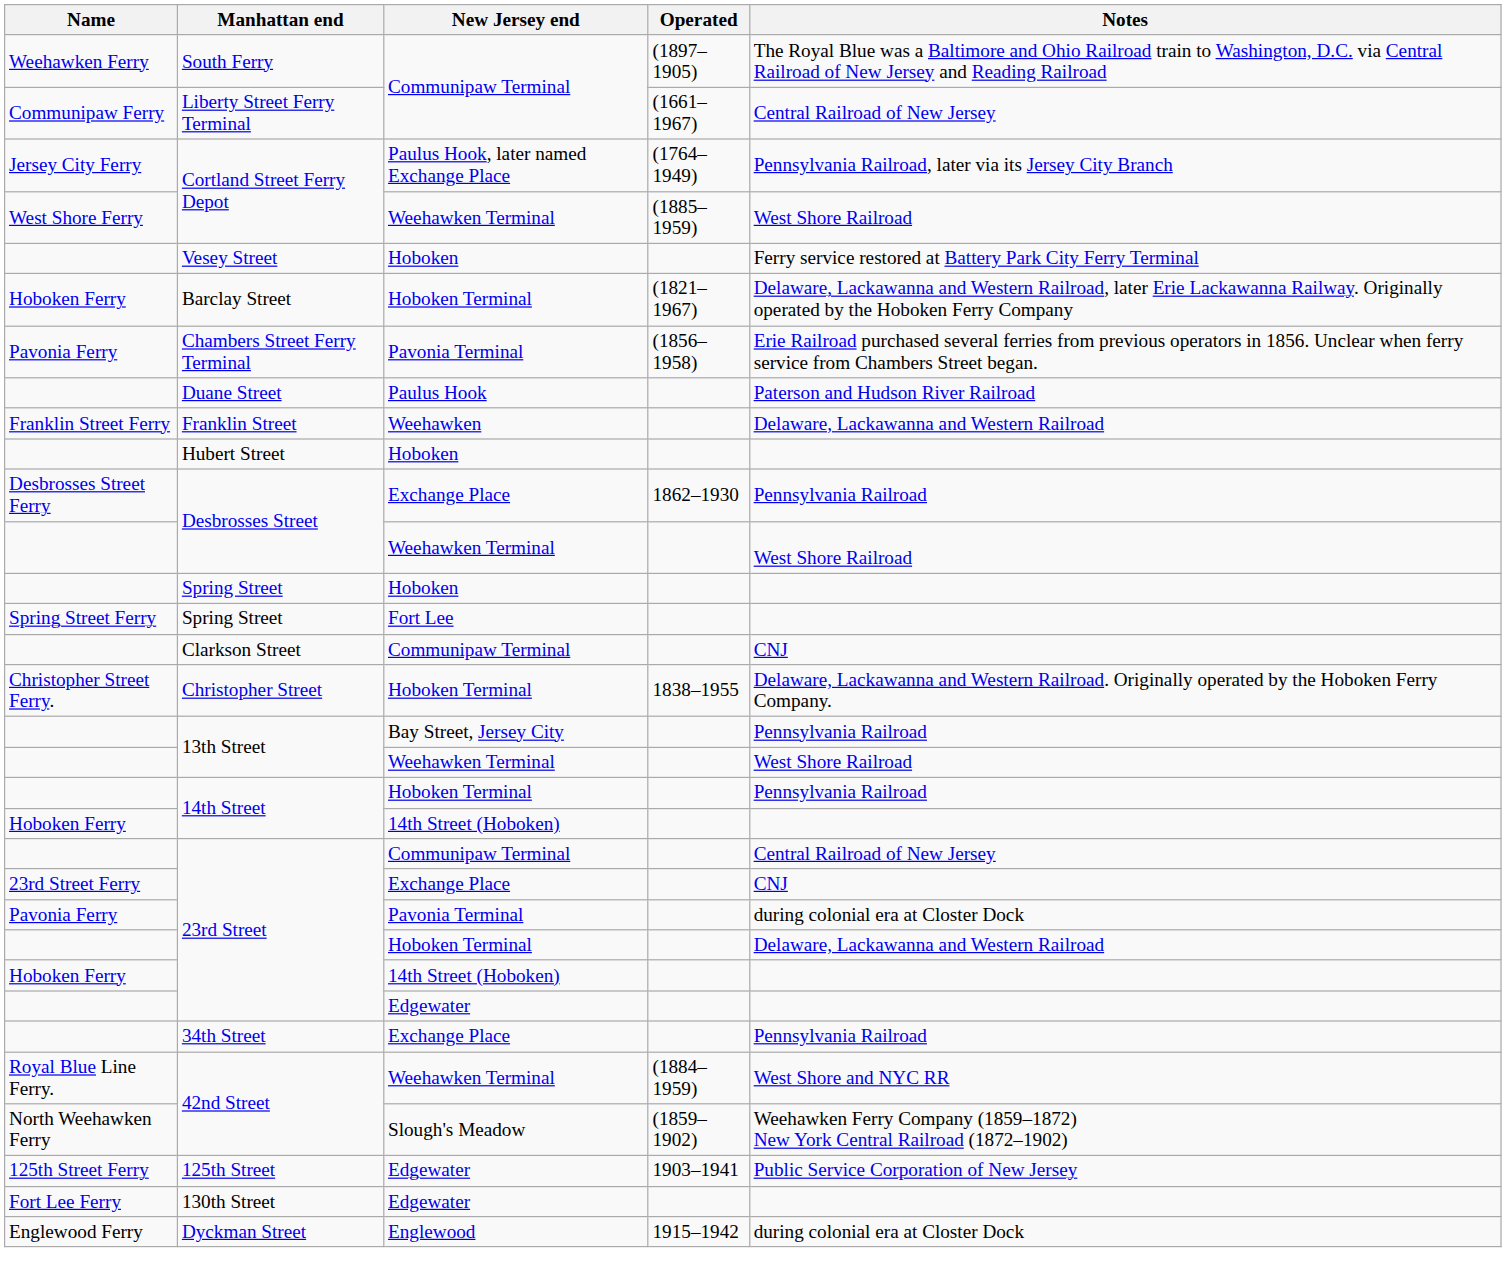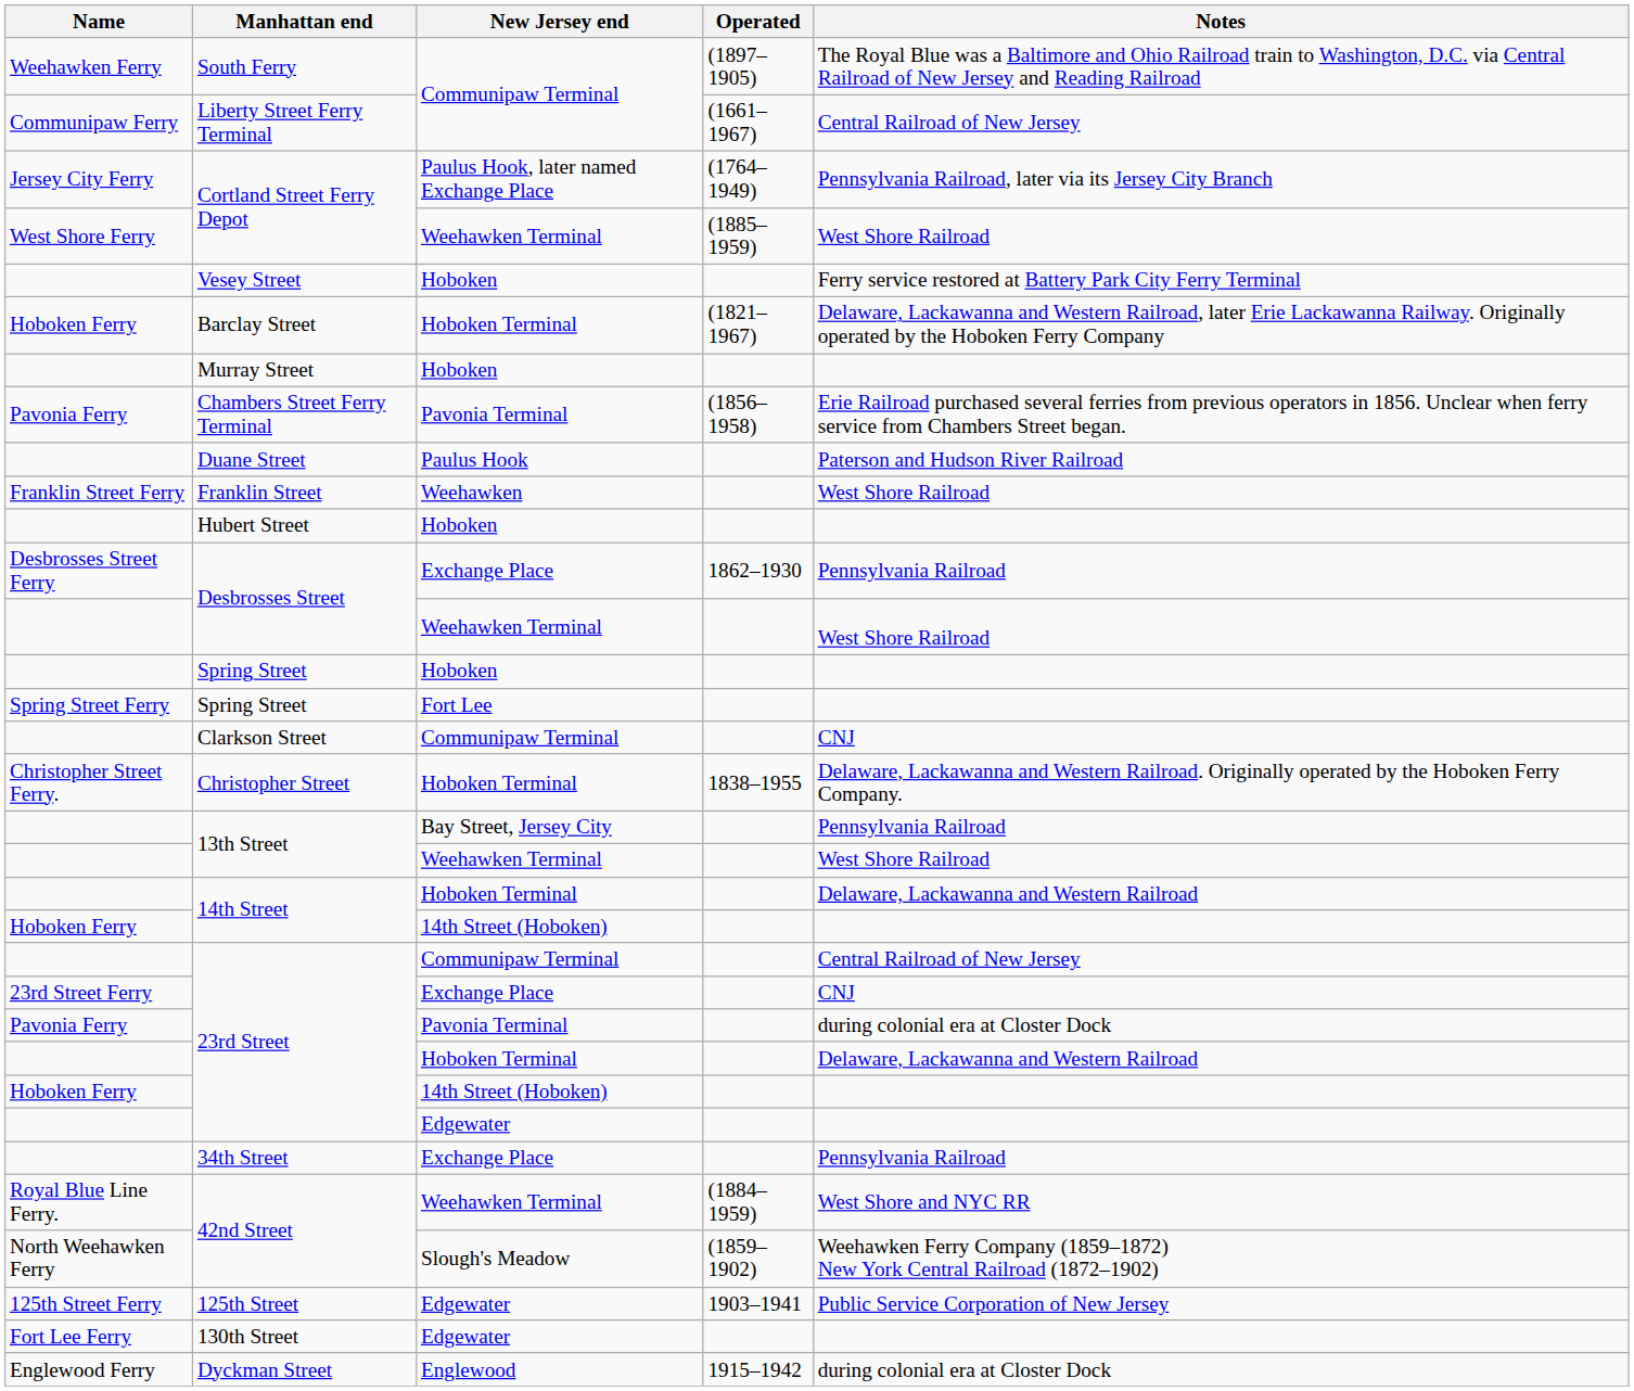 <table class=wikitable>
 <tr>
 <th>Name</th>
 <th>Manhattan end</th>
 <th>New Jersey end</th>
 <th>Operated</th>
 <th>Notes</th>
 </tr>
 <tr>
 <td><a href='#'>Weehawken Ferry</a></td>
 <td><a href='#'>South Ferry</a></td>
 <td rowspan=2><a href='#'>Communipaw Terminal</a></td>
 <td>(1897–1905)</td>
 <td>The Royal Blue was a <a href='#'>Baltimore and Ohio Railroad</a> train to <a href='#'>Washington, D.C.</a> via <a href='#'>Central Railroad of New Jersey</a> and <a href='#'>Reading Railroad</a></td>
 </tr>
 <tr>
 <td><a href='#'>Communipaw Ferry</a></td>
 <td><a href='#'>Liberty Street Ferry Terminal</a></td>
 <td>(1661–1967)</td>
 <td><a href='#'>Central Railroad of New Jersey</a></td>
 </tr>
 <tr>
 <td><a href='#'>Jersey City Ferry</a></td>
 <td rowspan=2><a href='#'>Cortland Street Ferry Depot</a></td>
 <td><a href='#'>Paulus Hook</a>, later named <a href='#'>Exchange Place</a></td>
 <td>(1764–1949)</td>
 <td><a href='#'>Pennsylvania Railroad</a>, later via its <a href='#'>Jersey City Branch</a></td>
 </tr>
 <tr>
 <td><a href='#'>West Shore Ferry</a></td>
 <td><a href='#'>Weehawken Terminal</a></td>
 <td>(1885–1959)</td>
 <td><a href='#'>West Shore Railroad</a></td>
 </tr>
 <tr>
 <td></td>
 <td><a href='#'>Vesey Street</a></td>
 <td><a href='#'>Hoboken</a></td>
 <td></td>
 <td>Ferry service restored at <a href='#'>Battery Park City Ferry Terminal</a></td>
 </tr>
 <tr>
 <td><a href='#'>Hoboken Ferry</a></td>
 <td>Barclay Street</td>
 <td><a href='#'>Hoboken Terminal</a></td>
 <td>(1821–1967)</td>
 <td><a href='#'>Delaware, Lackawanna and Western Railroad</a>, later <a href='#'>Erie Lackawanna Railway</a>. Originally operated by the Hoboken Ferry Company</td>
 </tr>
 <tr>
+<td></td>
+<td>Murray Street</td>
+<td><a href='#'>Hoboken</a></td>
+<td></td>
+<td></td>
+</tr>
+<tr>
 <td><a href='#'>Pavonia Ferry</a></td>
 <td><a href='#'>Chambers Street Ferry Terminal</a></td>
 <td><a href='#'>Pavonia Terminal</a></td>
 <td>(1856–1958)</td>
 <td><a href='#'>Erie Railroad</a> purchased several ferries from previous operators in 1856. Unclear when ferry service from Chambers Street began.</td>
 </tr>
 <tr>
 <td></td>
 <td><a href='#'>Duane Street</a></td>
 <td><a href='#'>Paulus Hook</a></td>
 <td></td>
 <td><a href='#'>Paterson and Hudson River Railroad</a></td>
 </tr>
 <tr>
 <td><a href='#'>Franklin Street Ferry</a></td>
 <td><a href='#'>Franklin Street</a></td>
 <td><a href='#'>Weehawken</a></td>
 <td></td>
-<td><a href='#'>Delaware, Lackawanna and Western Railroad</a></td>
+<td><a href='#'>West Shore Railroad</a></td>
 </tr>
 <tr>
 <td></td>
 <td>Hubert Street</td>
 <td><a href='#'>Hoboken</a></td>
 <td></td>
 <td></td>
 </tr>
 <tr>
 <td><a href='#'>Desbrosses Street Ferry</a></td>
 <td rowspan=2><a href='#'>Desbrosses Street</a></td>
 <td><a href='#'>Exchange Place</a></td>
 <td>1862–1930</td>
 <td><a href='#'>Pennsylvania Railroad</a></td>
 </tr>
 <tr>
 <td></td>
 <td><a href='#'>Weehawken Terminal</a></td>
 <td></td>
 <td><br><a href='#'>West Shore Railroad</a></td>
 </tr>
 <tr>
 <td></td>
 <td><a href='#'>Spring Street</a></td>
 <td><a href='#'>Hoboken</a></td>
 <td></td>
 <td></td>
 </tr>
 <tr>
 <td><a href='#'>Spring Street Ferry</a></td>
 <td>Spring Street</td>
 <td><a href='#'>Fort Lee</a></td>
 <td></td>
 <td></td>
 </tr>
 <tr>
 <td></td>
 <td>Clarkson Street</td>
 <td><a href='#'>Communipaw Terminal</a></td>
 <td></td>
 <td><a href='#'>CNJ</a></td>
 </tr>
 <tr>
 <td><a href='#'>Christopher Street Ferry</a>.</td>
 <td><a href='#'>Christopher Street</a></td>
 <td><a href='#'>Hoboken Terminal</a></td>
 <td>1838–1955</td>
 <td><a href='#'>Delaware, Lackawanna and Western Railroad</a>. Originally operated by the Hoboken Ferry Company.</td>
 </tr>
 <tr>
 <td></td>
 <td rowspan=2>13th Street</td>
 <td>Bay Street, <a href='#'>Jersey City</a></td>
 <td></td>
 <td><a href='#'>Pennsylvania Railroad</a></td>
 </tr>
 <tr>
 <td></td>
 <td><a href='#'>Weehawken Terminal</a></td>
 <td></td>
 <td><a href='#'>West Shore Railroad</a></td>
 </tr>
 <tr>
 <td></td>
 <td rowspan=2><a href='#'>14th Street</a></td>
 <td><a href='#'>Hoboken Terminal</a></td>
 <td></td>
-<td><a href='#'>Pennsylvania Railroad</a></td>
+<td><a href='#'>Delaware, Lackawanna and Western Railroad</a></td>
 </tr>
 <tr>
 <td><a href='#'>Hoboken Ferry</a></td>
 <td><a href='#'>14th Street (Hoboken)</a></td>
 <td></td>
 <td></td>
 </tr>
 <tr>
 <td></td>
 <td rowspan=6><a href='#'>23rd Street</a></td>
 <td><a href='#'>Communipaw Terminal</a></td>
 <td></td>
 <td><a href='#'>Central Railroad of New Jersey</a></td>
 </tr>
 <tr>
 <td><a href='#'>23rd Street Ferry</a></td>
 <td><a href='#'>Exchange Place</a></td>
 <td></td>
 <td><a href='#'>CNJ</a></td>
 </tr>
 <tr>
 <td><a href='#'>Pavonia Ferry</a></td>
 <td><a href='#'>Pavonia Terminal</a></td>
 <td></td>
 <td>during colonial era at Closter Dock</td>
 </tr>
 <tr>
 <td></td>
 <td><a href='#'>Hoboken Terminal</a></td>
 <td></td>
 <td><a href='#'>Delaware, Lackawanna and Western Railroad</a></td>
 </tr>
 <tr>
 <td><a href='#'>Hoboken Ferry</a></td>
 <td><a href='#'>14th Street (Hoboken)</a></td>
 <td></td>
 <td></td>
 </tr>
 <tr>
 <td></td>
 <td><a href='#'>Edgewater</a></td>
 <td></td>
 <td></td>
 </tr>
 <tr>
 <td></td>
 <td><a href='#'>34th Street</a></td>
 <td><a href='#'>Exchange Place</a></td>
 <td></td>
 <td><a href='#'>Pennsylvania Railroad</a></td>
 </tr>
 <tr>
 <td><a href='#'>Royal Blue</a> Line Ferry.</td>
 <td rowspan=2><a href='#'>42nd Street</a></td>
 <td><a href='#'>Weehawken Terminal</a></td>
 <td>(1884–1959)</td>
 <td><a href='#'>West Shore and NYC RR</a></td>
 </tr>
 <tr>
 <td>North Weehawken Ferry</td>
 <td>Slough's Meadow</td>
 <td>(1859–1902)</td>
 <td>Weehawken Ferry Company (1859–1872)<br><a href='#'>New York Central Railroad</a> (1872–1902)</td>
 </tr>
 <tr>
 <td><a href='#'>125th Street Ferry</a></td>
 <td><a href='#'>125th Street</a></td>
 <td><a href='#'>Edgewater</a></td>
 <td>1903–1941</td>
 <td><a href='#'>Public Service Corporation of New Jersey</a></td>
 </tr>
 <tr>
 <td><a href='#'>Fort Lee Ferry</a></td>
 <td>130th Street</td>
 <td><a href='#'>Edgewater</a></td>
 <td></td>
 <td></td>
 </tr>
 <tr>
 <td>Englewood Ferry</td>
 <td><a href='#'>Dyckman Street</a></td>
 <td><a href='#'>Englewood</a></td>
 <td>1915–1942</td>
 <td>during colonial era at Closter Dock</td>
 </tr>
 </table>
